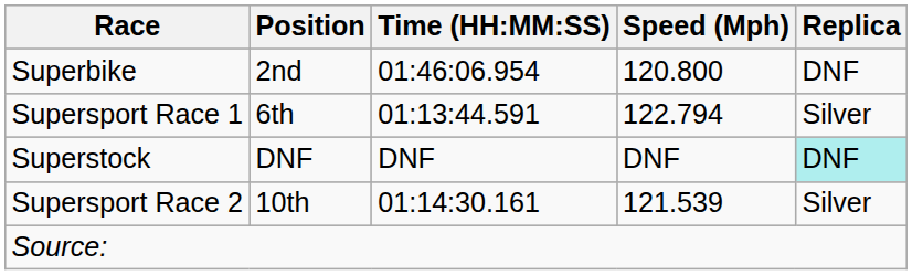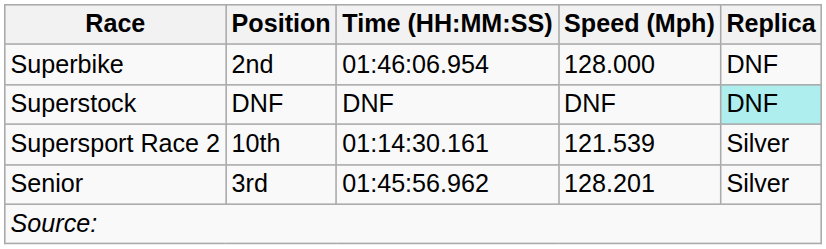 <table class="wikitable">
 <tr>
 <th>Race</th>
 <th>Position</th>
 <th>Time (HH:MM:SS)</th>
 <th>Speed (Mph)</th>
 <th>Replica</th>
 </tr>
 <tr>
 <td>Superbike</td>
 <td>2nd</td>
 <td>01:46:06.954</td>
-<td>120.800</td>
+<td>128.000</td>
 <td>DNF</td>
-</tr>
-<tr>
-<td>Supersport Race 1</td>
-<td>6th</td>
-<td>01:13:44.591</td>
-<td>122.794</td>
-<td>Silver</td>
 </tr>
 <tr>
 <td>Superstock</td>
 <td>DNF</td>
 <td>DNF</td>
 <td>DNF</td>
 <td style="background: paleturquoise;">DNF</td>
 </tr>
 <tr>
 <td>Supersport Race 2</td>
 <td>10th</td>
 <td>01:14:30.161</td>
 <td>121.539</td>
 <td>Silver</td>
 </tr>
 <tr>
+<td>Senior</td>
+<td>3rd</td>
+<td>01:45:56.962</td>
+<td>128.201</td>
+<td>Silver</td>
+</tr>
+<tr>
 <td colspan="5"><em>Source:</em></td>
 </tr>
 </table>
